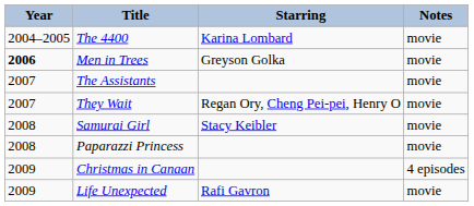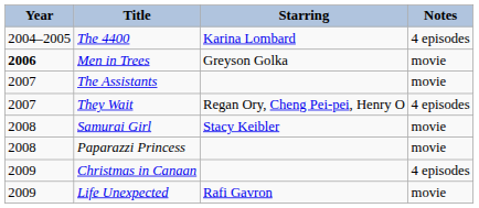 <table class="wikitable">
 <tr>
 <th style="background:#B0C4DE;">Year</th>
 <th style="background:#B0C4DE;">Title</th>
 <th style="background:#B0C4DE;">Starring</th>
 <th style="background:#B0C4DE;">Notes</th>
 </tr>
 <tr>
 <td>2004–2005</td>
 <td><em><a href='#'>The 4400</a></em></td>
 <td><a href='#'>Karina Lombard</a></td>
-<td>movie</td>
+<td>4 episodes</td>
 </tr>
 <tr>
 <td><strong>2006</strong></td>
 <td><em><a href='#'>Men in Trees</a></em></td>
 <td>Greyson Golka</td>
 <td>movie</td>
 </tr>
 <tr>
 <td>2007</td>
 <td><em><a href='#'>The Assistants</a></em></td>
 <td></td>
 <td>movie</td>
 </tr>
 <tr>
 <td>2007</td>
 <td><em><a href='#'>They Wait</a></em></td>
 <td>Regan Ory, <a href='#'>Cheng Pei-pei</a>, Henry O</td>
-<td>movie</td>
+<td>4 episodes</td>
 </tr>
 <tr>
 <td>2008</td>
 <td><em><a href='#'>Samurai Girl</a></em></td>
 <td><a href='#'>Stacy Keibler</a></td>
 <td>movie</td>
 </tr>
 <tr>
 <td>2008</td>
 <td><em>Paparazzi Princess</em></td>
 <td></td>
 <td>movie</td>
 </tr>
 <tr>
 <td>2009</td>
 <td><em><a href='#'>Christmas in Canaan</a></em></td>
 <td></td>
 <td>4 episodes</td>
 </tr>
 <tr>
 <td>2009</td>
 <td><em><a href='#'>Life Unexpected</a></em></td>
 <td><a href='#'>Rafi Gavron</a></td>
 <td>movie</td>
 </tr>
 </table>
